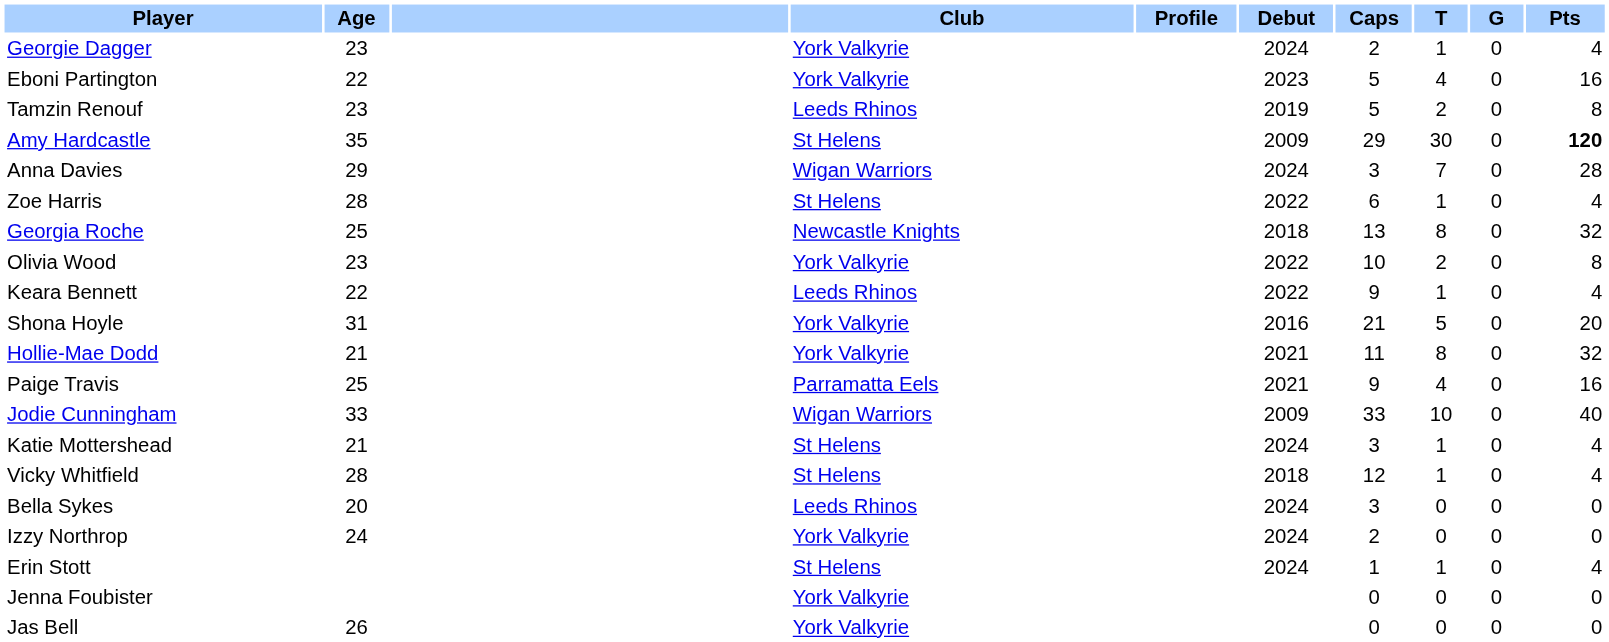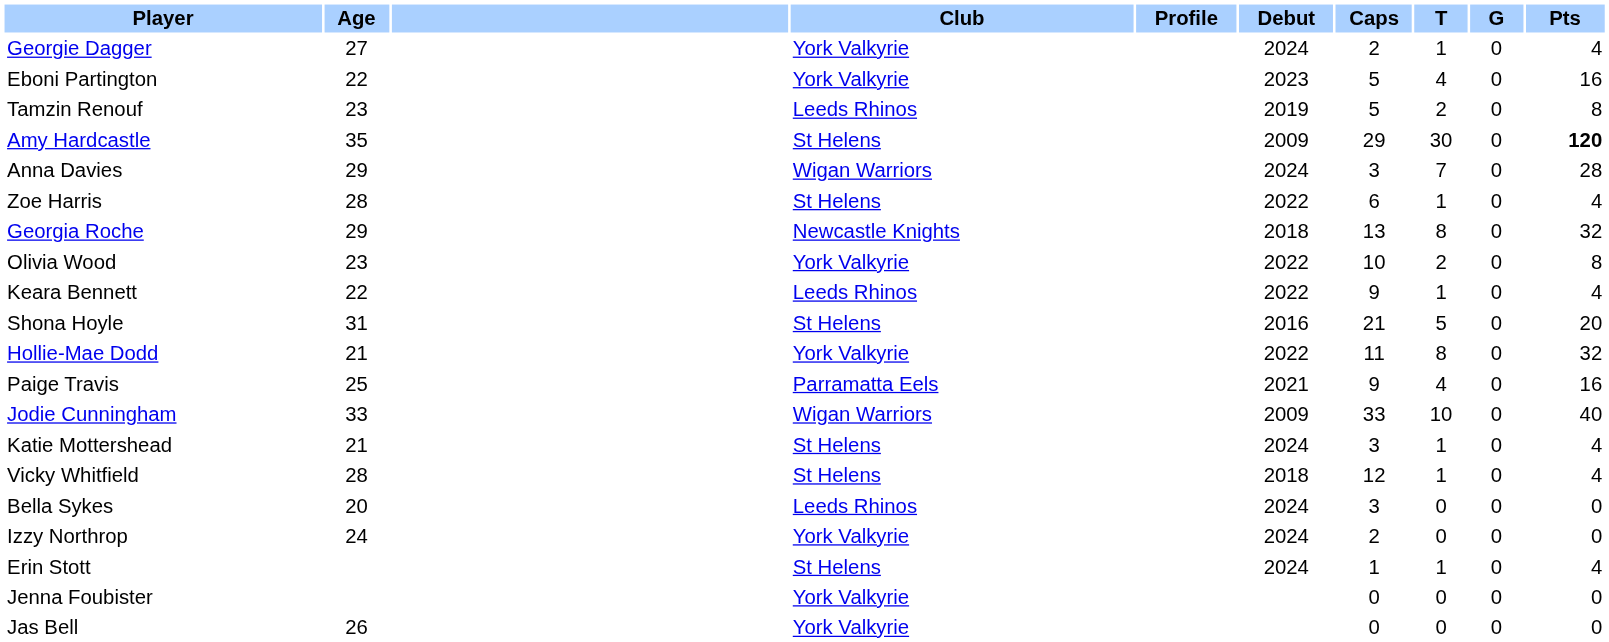 <table class="sortable" border="0" cellspacing="2" cellpadding="2" style="width:100%; text-align:center;">
 <tr style="background:#AAD0FF">
 <th width=12%>Player</th>
 <th width=2%>Age</th>
 <th width=15%></th>
 <th width=13%>Club</th>
 <th width=3%>Profile</th>
 <th width=3%>Debut</th>
 <th width=2%>Caps</th>
 <th width=2%>T</th>
 <th width=2%>G</th>
 <th width=3%>Pts</th>
 </tr>
 <tr>
 <td style="text-align:left;"><a href='#'>Georgie Dagger</a></td>
-<td>23</td>
+<td>27</td>
 <td></td>
 <td style="text-align:left;"> <a href='#'>York Valkyrie</a></td>
 <td></td>
 <td>2024</td>
 <td>2</td>
 <td>1</td>
 <td>0</td>
 <td style="text-align:right;">4</td>
 </tr>
 <tr>
 <td style="text-align:left;">Eboni Partington</td>
 <td>22</td>
 <td></td>
 <td style="text-align:left;"> <a href='#'>York Valkyrie</a></td>
 <td></td>
 <td>2023</td>
 <td>5</td>
 <td>4</td>
 <td>0</td>
 <td style="text-align:right;">16</td>
 </tr>
 <tr>
 <td style="text-align:left;">Tamzin Renouf</td>
 <td>23</td>
 <td></td>
 <td style="text-align:left;"> <a href='#'>Leeds Rhinos</a></td>
 <td></td>
 <td>2019</td>
 <td>5</td>
 <td>2</td>
 <td>0</td>
 <td style="text-align:right;">8</td>
 </tr>
 <tr>
 <td style="text-align:left;"><a href='#'>Amy Hardcastle</a></td>
 <td>35</td>
 <td></td>
 <td style="text-align:left;"> <a href='#'>St Helens</a></td>
 <td></td>
 <td>2009</td>
 <td>29</td>
 <td>30</td>
 <td>0</td>
 <td style="text-align:right;"><strong>120</strong></td>
 </tr>
 <tr>
 <td style="text-align:left;">Anna Davies</td>
 <td>29</td>
 <td></td>
 <td style="text-align:left;"> <a href='#'>Wigan Warriors</a></td>
 <td></td>
 <td>2024</td>
 <td>3</td>
 <td>7</td>
 <td>0</td>
 <td style="text-align:right;">28</td>
 </tr>
 <tr>
 <td style="text-align:left;">Zoe Harris</td>
 <td>28</td>
 <td></td>
 <td style="text-align:left;"> <a href='#'>St Helens</a></td>
 <td></td>
 <td>2022</td>
 <td>6</td>
 <td>1</td>
 <td>0</td>
 <td style="text-align:right;">4</td>
 </tr>
 <tr>
 <td style="text-align:left;"><a href='#'>Georgia Roche</a></td>
-<td>25</td>
+<td>29</td>
 <td></td>
 <td style="text-align:left;"> <a href='#'>Newcastle Knights</a></td>
 <td></td>
 <td>2018</td>
 <td>13</td>
 <td>8</td>
 <td>0</td>
 <td style="text-align:right;">32</td>
 </tr>
 <tr>
 <td style="text-align:left;">Olivia Wood</td>
 <td>23</td>
 <td></td>
 <td style="text-align:left;"> <a href='#'>York Valkyrie</a></td>
 <td></td>
 <td>2022</td>
 <td>10</td>
 <td>2</td>
 <td>0</td>
 <td style="text-align:right;">8</td>
 </tr>
 <tr>
 <td style="text-align:left;">Keara Bennett</td>
 <td>22</td>
 <td></td>
 <td style="text-align:left;"> <a href='#'>Leeds Rhinos</a></td>
 <td></td>
 <td>2022</td>
 <td>9</td>
 <td>1</td>
 <td>0</td>
 <td style="text-align:right;">4</td>
 </tr>
 <tr>
 <td style="text-align:left;">Shona Hoyle</td>
 <td>31</td>
 <td></td>
-<td style="text-align:left;"> <a href='#'>York Valkyrie</a></td>
+<td style="text-align:left;"> <a href='#'>St Helens</a></td>
 <td></td>
 <td>2016</td>
 <td>21</td>
 <td>5</td>
 <td>0</td>
 <td style="text-align:right;">20</td>
 </tr>
 <tr>
 <td style="text-align:left;"><a href='#'>Hollie-Mae Dodd</a></td>
 <td>21</td>
 <td></td>
 <td style="text-align:left;"> <a href='#'>York Valkyrie</a></td>
 <td></td>
-<td>2021</td>
+<td>2022</td>
 <td>11</td>
 <td>8</td>
 <td>0</td>
 <td style="text-align:right;">32</td>
 </tr>
 <tr>
 <td style="text-align:left;">Paige Travis</td>
 <td>25</td>
 <td></td>
 <td style="text-align:left;"> <a href='#'>Parramatta Eels</a></td>
 <td></td>
 <td>2021</td>
 <td>9</td>
 <td>4</td>
 <td>0</td>
 <td style="text-align:right;">16</td>
 </tr>
 <tr>
 <td style="text-align:left;"><a href='#'>Jodie Cunningham</a></td>
 <td>33</td>
 <td></td>
 <td style="text-align:left;"> <a href='#'>Wigan Warriors</a></td>
 <td></td>
 <td>2009</td>
 <td>33</td>
 <td>10</td>
 <td>0</td>
 <td style="text-align:right;">40</td>
 </tr>
 <tr>
 <td style="text-align:left;">Katie Mottershead</td>
 <td>21</td>
 <td></td>
 <td style="text-align:left;"> <a href='#'>St Helens</a></td>
 <td></td>
 <td>2024</td>
 <td>3</td>
 <td>1</td>
 <td>0</td>
 <td style="text-align:right;">4</td>
 </tr>
 <tr>
 <td style="text-align:left;">Vicky Whitfield</td>
 <td>28</td>
 <td></td>
 <td style="text-align:left;"> <a href='#'>St Helens</a></td>
 <td></td>
 <td>2018</td>
 <td>12</td>
 <td>1</td>
 <td>0</td>
 <td style="text-align:right;">4</td>
 </tr>
 <tr>
 <td style="text-align:left;">Bella Sykes</td>
 <td>20</td>
 <td></td>
 <td style="text-align:left;"> <a href='#'>Leeds Rhinos</a></td>
 <td></td>
 <td>2024</td>
 <td>3</td>
 <td>0</td>
 <td>0</td>
 <td style="text-align:right;">0</td>
 </tr>
 <tr>
 <td style="text-align:left;">Izzy Northrop</td>
 <td>24</td>
 <td></td>
 <td style="text-align:left;"> <a href='#'>York Valkyrie</a></td>
 <td></td>
 <td>2024</td>
 <td>2</td>
 <td>0</td>
 <td>0</td>
 <td style="text-align:right;">0</td>
 </tr>
 <tr>
 <td style="text-align:left;">Erin Stott</td>
 <td></td>
 <td></td>
 <td style="text-align:left;"> <a href='#'>St Helens</a></td>
 <td></td>
 <td>2024</td>
 <td>1</td>
 <td>1</td>
 <td>0</td>
 <td style="text-align:right;">4</td>
 </tr>
 <tr>
 <td style="text-align:left;">Jenna Foubister</td>
 <td></td>
 <td></td>
 <td style="text-align:left;"> <a href='#'>York Valkyrie</a></td>
 <td></td>
 <td></td>
 <td>0</td>
 <td>0</td>
 <td>0</td>
 <td style="text-align:right;">0</td>
 </tr>
 <tr>
 <td style="text-align:left;">Jas Bell</td>
 <td>26</td>
 <td></td>
 <td style="text-align:left;"> <a href='#'>York Valkyrie</a></td>
 <td></td>
 <td></td>
 <td>0</td>
 <td>0</td>
 <td>0</td>
 <td style="text-align:right;">0</td>
 </tr>
 </table>
